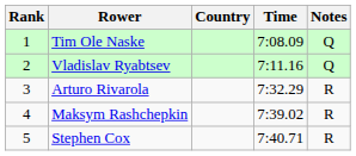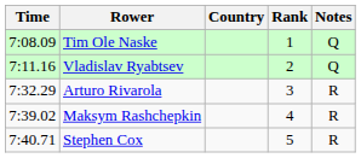 <table class="wikitable" style="text-align:center">
 <tr>
-<th>Rank</th>
+<th>Time</th>
 <th>Rower</th>
 <th>Country</th>
-<th>Time</th>
+<th>Rank</th>
 <th>Notes</th>
 </tr>
 <tr bgcolor=ccffcc>
-<td>1</td>
+<td>7:08.09</td>
 <td align="left"><a href='#'>Tim Ole Naske</a></td>
 <td align="left"></td>
-<td>7:08.09</td>
+<td>1</td>
 <td>Q</td>
 </tr>
 <tr bgcolor=ccffcc>
-<td>2</td>
+<td>7:11.16</td>
 <td align="left"><a href='#'>Vladislav Ryabtsev</a></td>
 <td align="left"></td>
-<td>7:11.16</td>
+<td>2</td>
 <td>Q</td>
 </tr>
 <tr>
-<td>3</td>
+<td>7:32.29</td>
 <td align="left"><a href='#'>Arturo Rivarola</a></td>
 <td align="left"></td>
-<td>7:32.29</td>
+<td>3</td>
 <td>R</td>
 </tr>
 <tr>
-<td>4</td>
+<td>7:39.02</td>
 <td align="left"><a href='#'>Maksym Rashchepkin</a></td>
 <td align="left"></td>
-<td>7:39.02</td>
+<td>4</td>
 <td>R</td>
 </tr>
 <tr>
-<td>5</td>
+<td>7:40.71</td>
 <td align="left"><a href='#'>Stephen Cox</a></td>
 <td align="left"></td>
-<td>7:40.71</td>
+<td>5</td>
 <td>R</td>
 </tr>
 </table>
